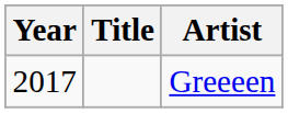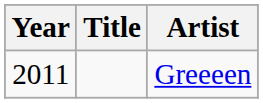 <table class="wikitable plainrowheaders" style="text-align:center;">
 <tr>
 <th scope="col">Year</th>
 <th scope="col">Title</th>
 <th scope="col">Artist</th>
 </tr>
 <tr>
-<td>2017</td>
+<td>2011</td>
 <td></td>
 <td><a href='#'>Greeeen</a></td>
 </tr>
 </table>
